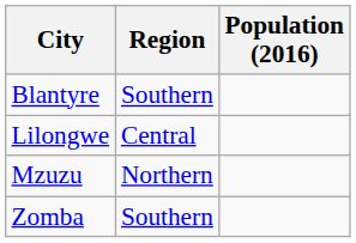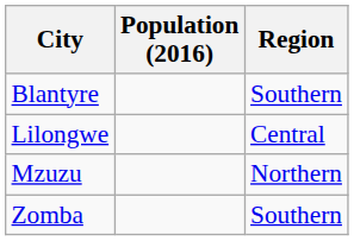 <table class="wikitable sortable sticky-header col3right">
 <tr>
 <th>City</th>
+<th>Population<br>(2016)</th>
 <th>Region</th>
-<th>Population<br>(2016)</th>
 </tr>
 <tr>
 <td><a href='#'>Blantyre</a></td>
+<td></td>
 <td><a href='#'>Southern</a></td>
-<td></td>
 </tr>
 <tr>
 <td><a href='#'>Lilongwe</a></td>
+<td></td>
 <td><a href='#'>Central</a></td>
-<td></td>
 </tr>
 <tr>
 <td><a href='#'>Mzuzu</a></td>
+<td></td>
 <td><a href='#'>Northern</a></td>
-<td></td>
 </tr>
 <tr>
 <td><a href='#'>Zomba</a></td>
+<td></td>
 <td><a href='#'>Southern</a></td>
-<td></td>
 </tr>
 </table>
